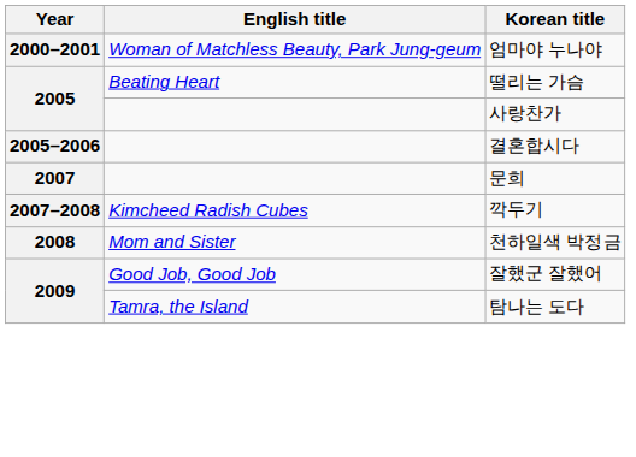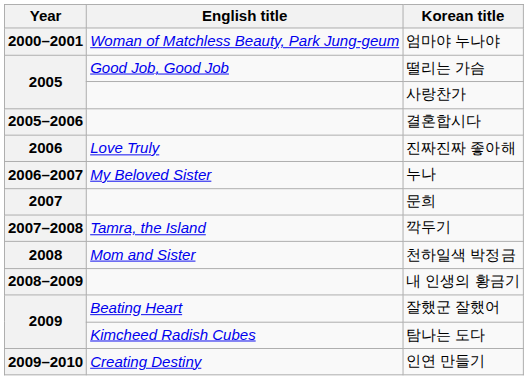 <table class="wikitable sortable plainrowheaders">
 <tr>
 <th scope="col">Year</th>
 <th scope="col">English title</th>
 <th scope="col">Korean title</th>
 </tr>
 <tr>
 <th scope="row">2000–2001</th>
 <td><em><a href='#'>Woman of Matchless Beauty, Park Jung-geum</a></em></td>
 <td>엄마야 누나야</td>
 </tr>
 <tr>
 <th scope="row" rowspan="2">2005</th>
-<td><em><a href='#'>Beating Heart</a></em></td>
+<td><em><a href='#'>Good Job, Good Job</a></em></td>
 <td>떨리는 가슴</td>
 </tr>
 <tr>
 <td><em></em></td>
 <td>사랑찬가</td>
 </tr>
 <tr>
 <th scope="row">2005–2006</th>
 <td><em></em></td>
 <td>결혼합시다</td>
 </tr>
 <tr>
+<th scope="row">2006</th>
+<td><em><a href='#'>Love Truly</a></em></td>
+<td>진짜진짜 좋아해</td>
+</tr>
+<tr>
+<th scope="row">2006–2007</th>
+<td><em><a href='#'>My Beloved Sister</a></em></td>
+<td>누나</td>
+</tr>
+<tr>
 <th scope="row">2007</th>
 <td><em></em></td>
 <td>문희</td>
 </tr>
 <tr>
 <th scope="row">2007–2008</th>
-<td><em><a href='#'>Kimcheed Radish Cubes</a></em></td>
+<td><em><a href='#'>Tamra, the Island</a></em></td>
 <td>깍두기</td>
 </tr>
 <tr>
 <th scope="row">2008</th>
 <td><em><a href='#'>Mom and Sister</a></em></td>
 <td>천하일색 박정금</td>
 </tr>
 <tr>
+<th scope="row">2008–2009</th>
+<td><em></em></td>
+<td>내 인생의 황금기</td>
+</tr>
+<tr>
 <th scope="row" rowspan="2">2009</th>
-<td><em><a href='#'>Good Job, Good Job</a></em></td>
+<td><em><a href='#'>Beating Heart</a></em></td>
 <td>잘했군 잘했어</td>
 </tr>
 <tr>
-<td><em><a href='#'>Tamra, the Island</a></em></td>
+<td><em><a href='#'>Kimcheed Radish Cubes</a></em></td>
 <td>탐나는 도다</td>
 </tr>
+<tr>
+<th scope="row">2009–2010</th>
+<td><em><a href='#'>Creating Destiny</a></em></td>
+<td>인연 만들기</td>
+</tr>
 </table>
